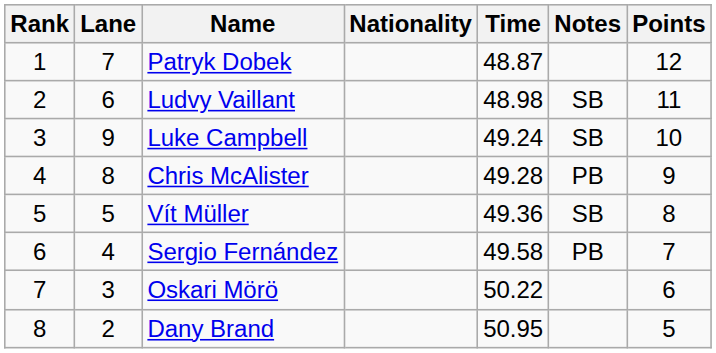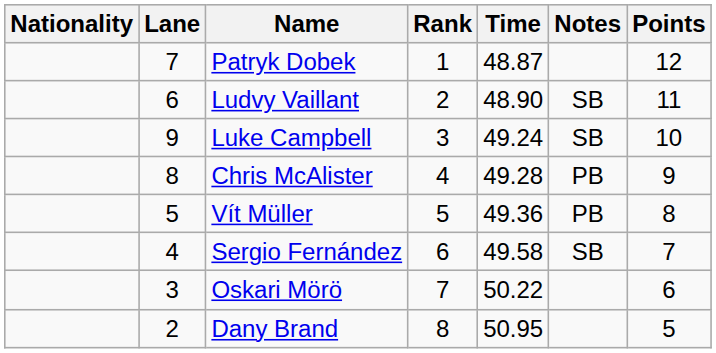 <table class="wikitable sortable" style="text-align:center; font-size:95%">
 <tr>
-<th>Rank</th>
+<th>Nationality</th>
 <th>Lane</th>
 <th>Name</th>
-<th>Nationality</th>
+<th>Rank</th>
 <th>Time</th>
 <th>Notes</th>
 <th>Points</th>
 </tr>
 <tr>
-<td>1</td>
+<td align=left></td>
 <td>7</td>
 <td align=left><a href='#'>Patryk Dobek</a></td>
-<td align=left></td>
+<td>1</td>
 <td>48.87</td>
 <td></td>
 <td>12</td>
 </tr>
 <tr>
-<td>2</td>
+<td align=left></td>
 <td>6</td>
 <td align=left><a href='#'>Ludvy Vaillant</a></td>
-<td align=left></td>
-<td>48.98</td>
+<td>2</td>
+<td>48.90</td>
 <td>SB</td>
 <td>11</td>
 </tr>
 <tr>
-<td>3</td>
+<td align=left></td>
 <td>9</td>
 <td align=left><a href='#'>Luke Campbell</a></td>
-<td align=left></td>
+<td>3</td>
 <td>49.24</td>
 <td>SB</td>
 <td>10</td>
 </tr>
 <tr>
-<td>4</td>
+<td align=left></td>
 <td>8</td>
 <td align=left><a href='#'>Chris McAlister</a></td>
-<td align=left></td>
+<td>4</td>
 <td>49.28</td>
 <td>PB</td>
 <td>9</td>
 </tr>
 <tr>
-<td>5</td>
+<td align=left></td>
 <td>5</td>
 <td align=left><a href='#'>Vít Müller</a></td>
-<td align=left></td>
+<td>5</td>
 <td>49.36</td>
-<td>SB</td>
+<td>PB</td>
 <td>8</td>
 </tr>
 <tr>
-<td>6</td>
+<td align=left></td>
 <td>4</td>
 <td align=left><a href='#'>Sergio Fernández</a></td>
-<td align=left></td>
+<td>6</td>
 <td>49.58</td>
-<td>PB</td>
+<td>SB</td>
 <td>7</td>
 </tr>
 <tr>
-<td>7</td>
+<td align=left></td>
 <td>3</td>
 <td align=left><a href='#'>Oskari Mörö</a></td>
-<td align=left></td>
+<td>7</td>
 <td>50.22</td>
 <td></td>
 <td>6</td>
 </tr>
 <tr>
-<td>8</td>
+<td align=left></td>
 <td>2</td>
 <td align=left><a href='#'>Dany Brand</a></td>
-<td align=left></td>
+<td>8</td>
 <td>50.95</td>
 <td></td>
 <td>5</td>
 </tr>
 </table>
